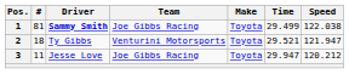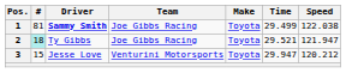 <table class="wikitable" style="font-size:95%">
 <tr>
 <th>Pos.</th>
 <th>#</th>
 <th>Driver</th>
 <th>Team</th>
 <th>Make</th>
 <th>Time</th>
 <th>Speed</th>
 </tr>
 <tr>
 <th>1</th>
 <td>81</td>
 <td><strong><a href='#'>Sammy Smith</a></strong></td>
 <td><a href='#'>Joe Gibbs Racing</a></td>
 <td><a href='#'>Toyota</a></td>
 <td>29.499</td>
 <td>122.038</td>
 </tr>
 <tr>
 <th>2</th>
-<td>18</td>
+<td style="background: paleturquoise;">18</td>
 <td><a href='#'>Ty Gibbs</a></td>
-<td><a href='#'>Venturini Motorsports</a></td>
+<td><a href='#'>Joe Gibbs Racing</a></td>
 <td><a href='#'>Toyota</a></td>
 <td>29.521</td>
 <td>121.947</td>
 </tr>
 <tr>
 <th>3</th>
-<td>11</td>
+<td>15</td>
 <td><a href='#'>Jesse Love</a></td>
-<td><a href='#'>Joe Gibbs Racing</a></td>
+<td><a href='#'>Venturini Motorsports</a></td>
 <td><a href='#'>Toyota</a></td>
 <td>29.947</td>
 <td>120.212</td>
 </tr>
 <tr>
 <th colspan="7"></th>
 </tr>
 </table>
